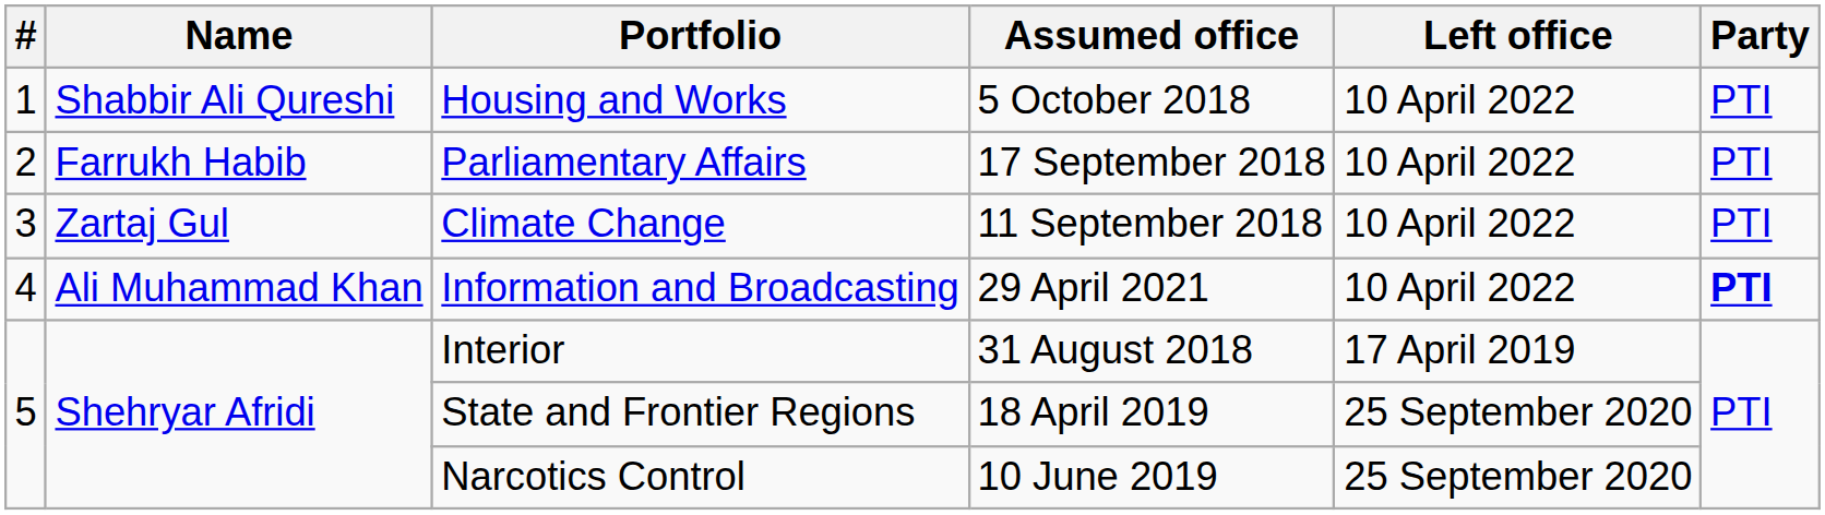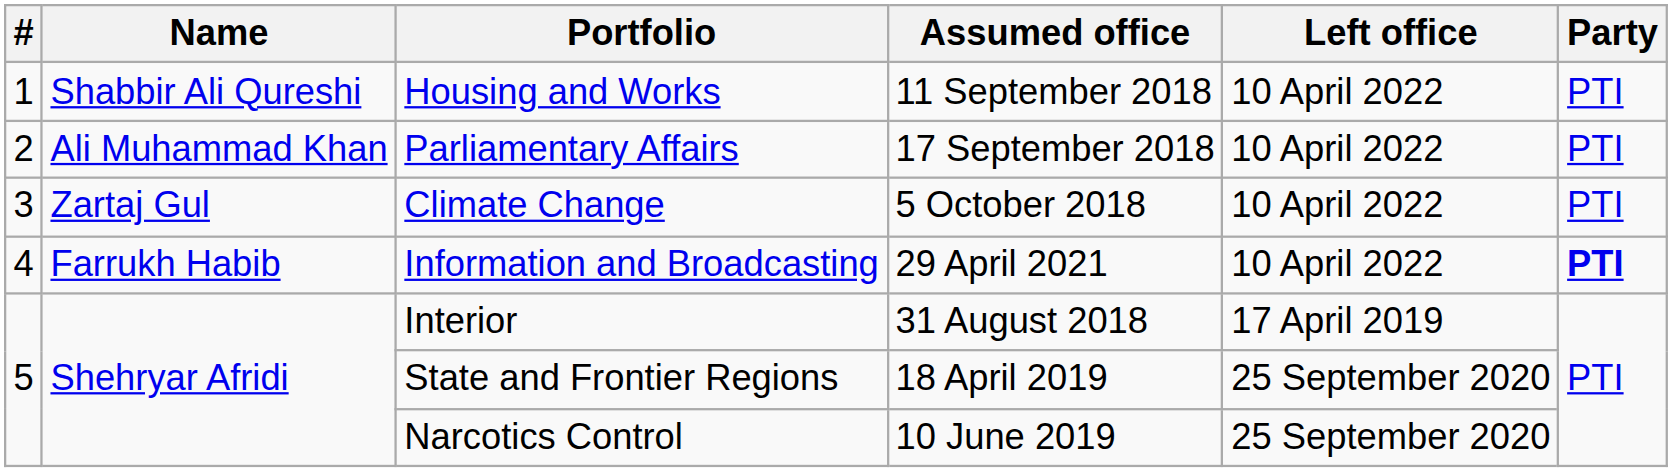 <table class="wikitable sortable">
 <tr>
 <th>#</th>
 <th>Name</th>
 <th>Portfolio</th>
 <th>Assumed office</th>
 <th>Left office</th>
 <th>Party</th>
 </tr>
 <tr>
 <td>1</td>
 <td><a href='#'>Shabbir Ali Qureshi</a></td>
 <td><a href='#'>Housing and Works</a></td>
-<td>5 October 2018</td>
+<td>11 September 2018</td>
 <td>10 April 2022</td>
 <td><a href='#'>PTI</a></td>
 </tr>
 <tr>
 <td>2</td>
-<td><a href='#'>Farrukh Habib</a></td>
+<td><a href='#'>Ali Muhammad Khan</a></td>
 <td><a href='#'>Parliamentary Affairs</a></td>
 <td>17 September 2018</td>
 <td>10 April 2022</td>
 <td><a href='#'>PTI</a></td>
 </tr>
 <tr>
 <td>3</td>
 <td><a href='#'>Zartaj Gul</a></td>
 <td><a href='#'>Climate Change</a></td>
-<td>11 September 2018</td>
+<td>5 October 2018</td>
 <td>10 April 2022</td>
 <td><a href='#'>PTI</a></td>
 </tr>
 <tr>
 <td>4</td>
-<td><a href='#'>Ali Muhammad Khan</a></td>
+<td><a href='#'>Farrukh Habib</a></td>
 <td><a href='#'>Information and Broadcasting</a></td>
 <td>29 April 2021</td>
 <td>10 April 2022</td>
 <td><strong><a href='#'>PTI</a></strong></td>
 </tr>
 <tr>
 <td rowspan="3">5</td>
 <td rowspan="3"><a href='#'>Shehryar  Afridi</a></td>
 <td>Interior</td>
 <td>31 August 2018</td>
 <td>17 April 2019</td>
 <td rowspan="3"><a href='#'>PTI</a></td>
 </tr>
 <tr>
 <td>State and Frontier Regions</td>
 <td>18 April 2019</td>
 <td>25 September 2020</td>
 </tr>
 <tr>
 <td>Narcotics Control</td>
 <td>10 June 2019</td>
 <td>25 September 2020</td>
 </tr>
 </table>
